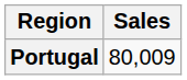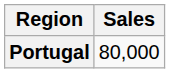 <table class="wikitable sortable plainrowheaders">
 <tr>
 <th scope="col">Region</th>
 <th scope="col">Sales</th>
 </tr>
 <tr>
 <th scope="row">Portugal</th>
-<td>80,009</td>
+<td>80,000</td>
 </tr>
 </table>
